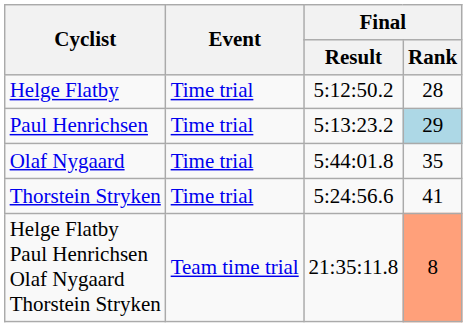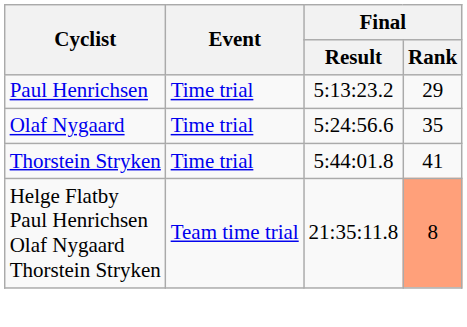 <table class=wikitable style="font-size:90%">
 <tr>
 <th rowspan=2>Cyclist</th>
 <th rowspan=2>Event</th>
 <th colspan=2>Final</th>
 </tr>
 <tr>
 <th>Result</th>
 <th>Rank</th>
 </tr>
 <tr>
-<td><a href='#'>Helge Flatby</a></td>
-<td><a href='#'>Time trial</a></td>
-<td align=center>5:12:50.2</td>
-<td align=center>28</td>
-</tr>
-<tr>
 <td><a href='#'>Paul Henrichsen</a></td>
 <td><a href='#'>Time trial</a></td>
 <td align=center>5:13:23.2</td>
-<td align=center style="background: lightblue;">29</td>
+<td align=center>29</td>
 </tr>
 <tr>
 <td><a href='#'>Olaf Nygaard</a></td>
 <td><a href='#'>Time trial</a></td>
-<td align=center>5:44:01.8</td>
+<td align=center>5:24:56.6</td>
 <td align=center>35</td>
 </tr>
 <tr>
 <td><a href='#'>Thorstein Stryken</a></td>
 <td><a href='#'>Time trial</a></td>
-<td align=center>5:24:56.6</td>
+<td align=center>5:44:01.8</td>
 <td align=center>41</td>
 </tr>
 <tr>
 <td>Helge Flatby <br> Paul Henrichsen <br> Olaf Nygaard <br> Thorstein Stryken</td>
 <td><a href='#'>Team time trial</a></td>
 <td align=center>21:35:11.8</td>
 <td align=center style="background: lightsalmon;">8</td>
 </tr>
 </table>
